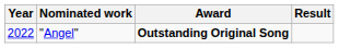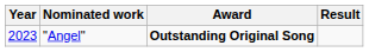 <table class="wikitable">
 <tr>
 <th>Year</th>
 <th>Nominated work</th>
 <th>Award</th>
 <th>Result</th>
 </tr>
 <tr>
-<td><a href='#'>2022</a></td>
+<td><a href='#'>2023</a></td>
 <td>"<a href='#'>Angel</a>"</td>
 <td><strong>Outstanding Original Song</strong></td>
 <td></td>
 </tr>
 </table>
